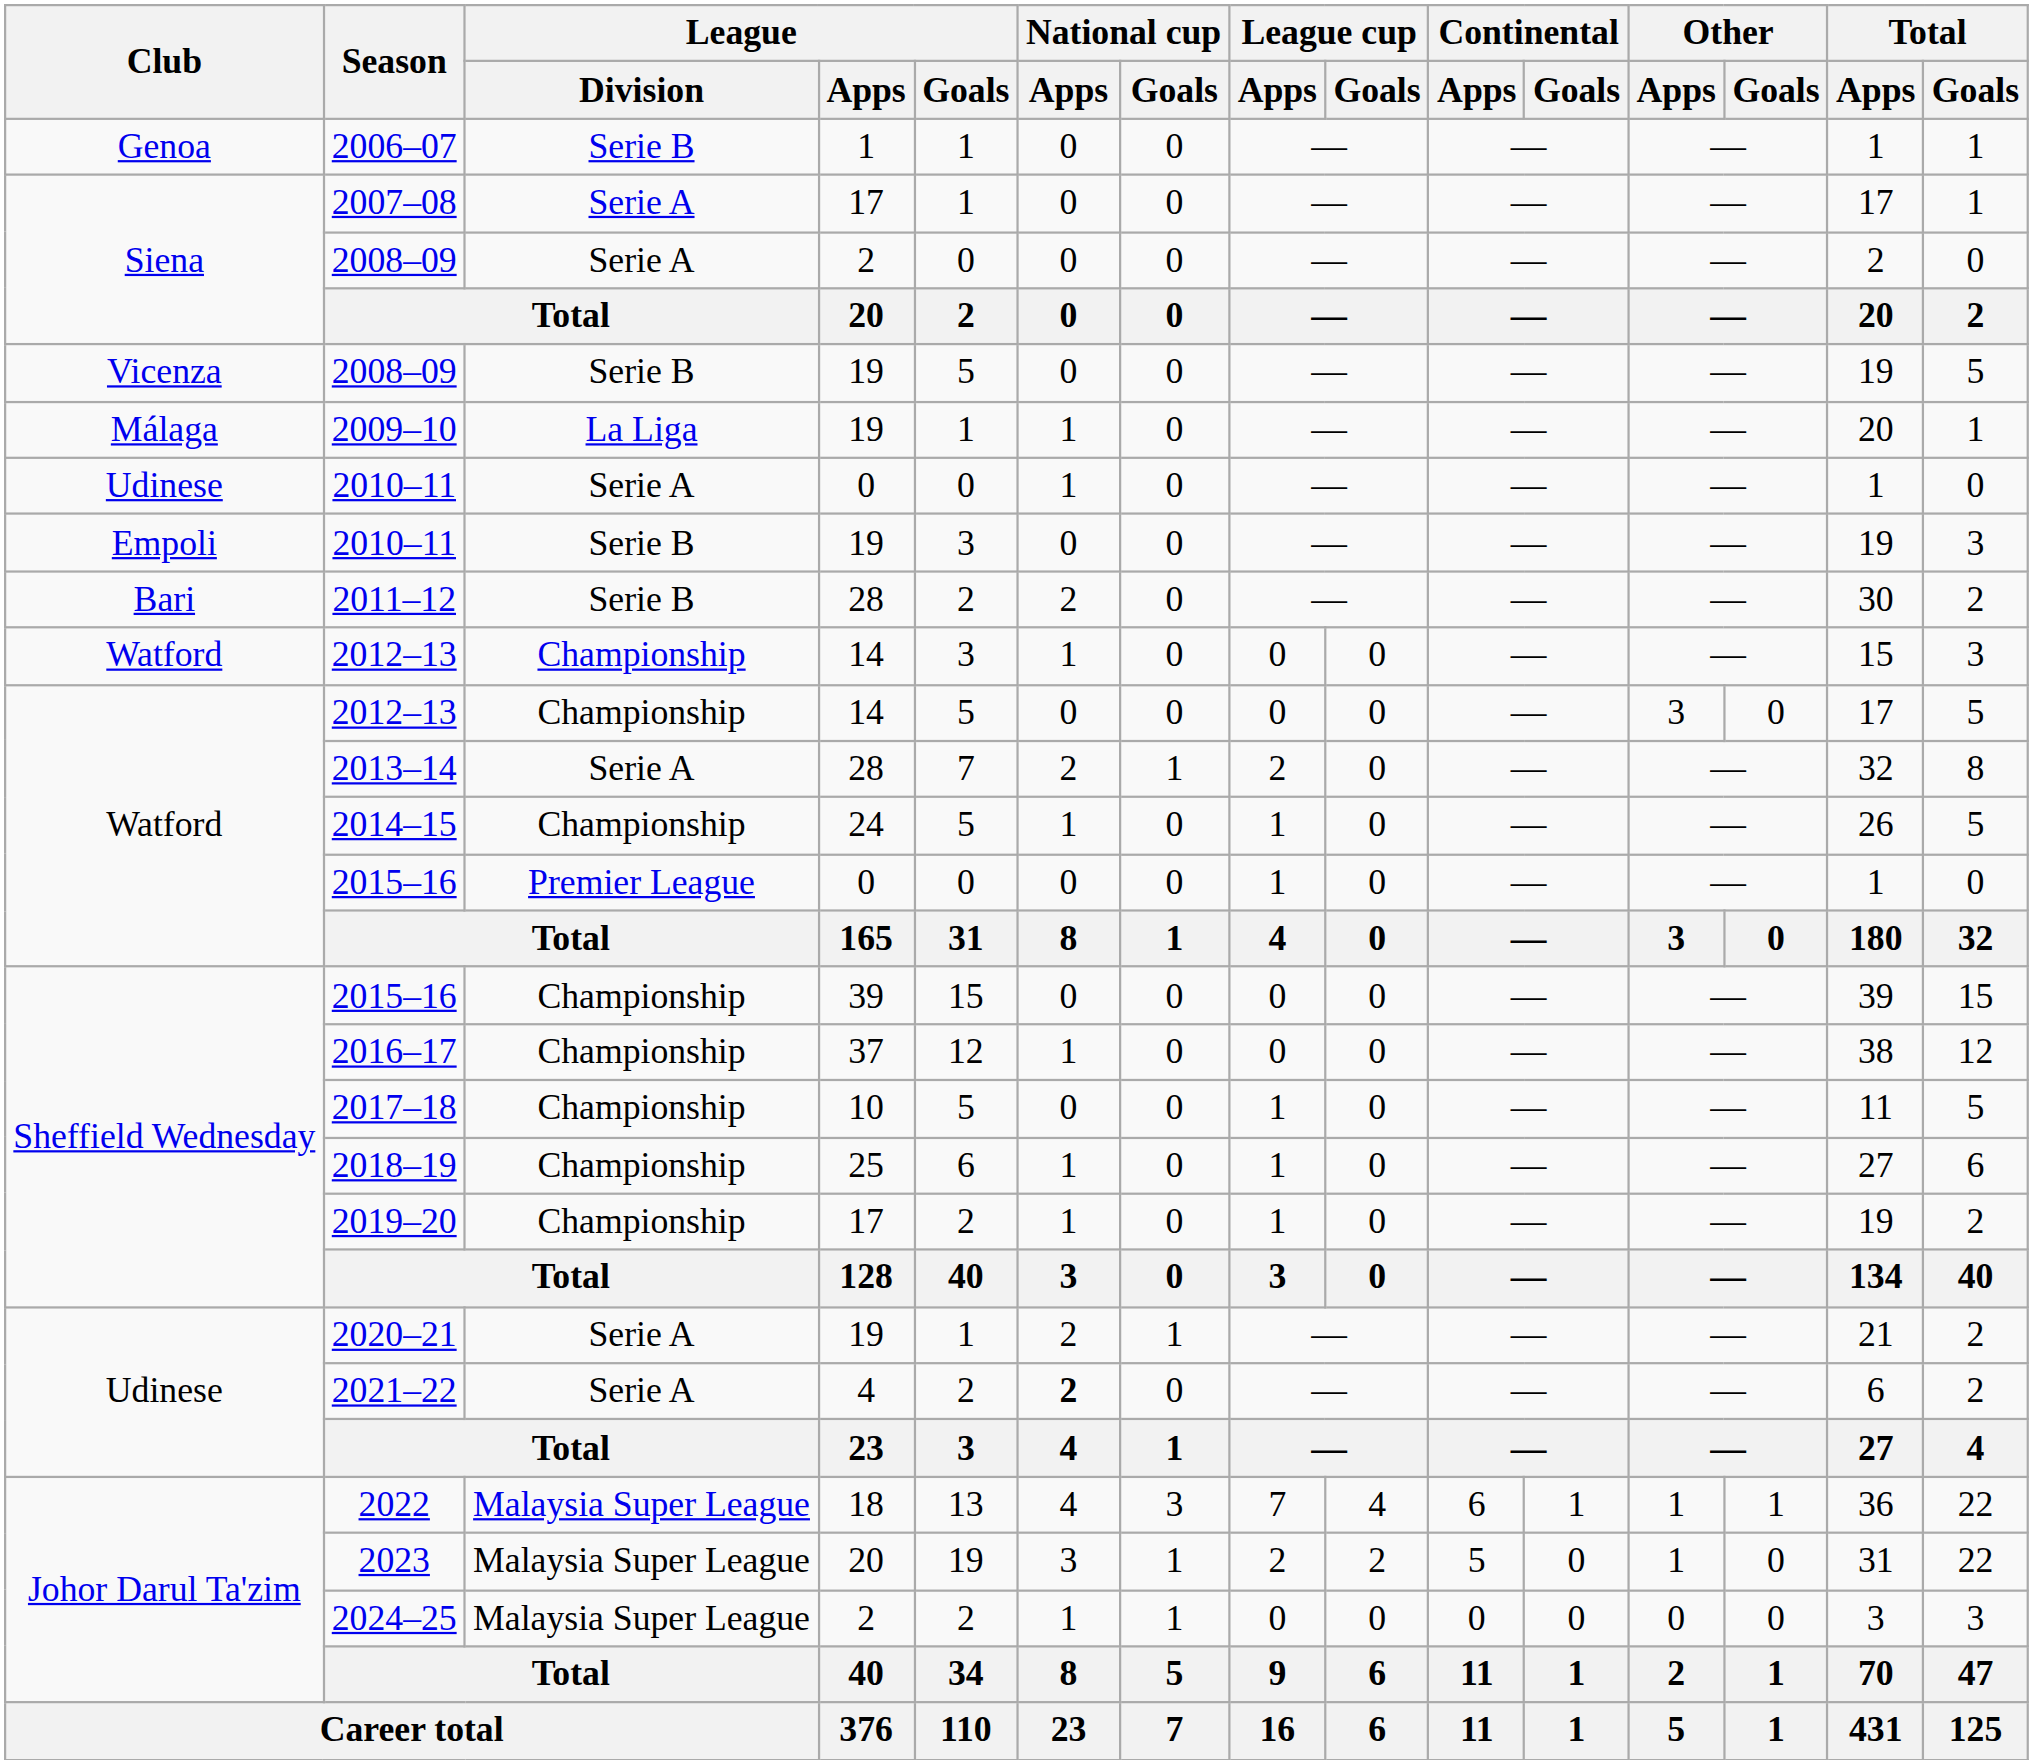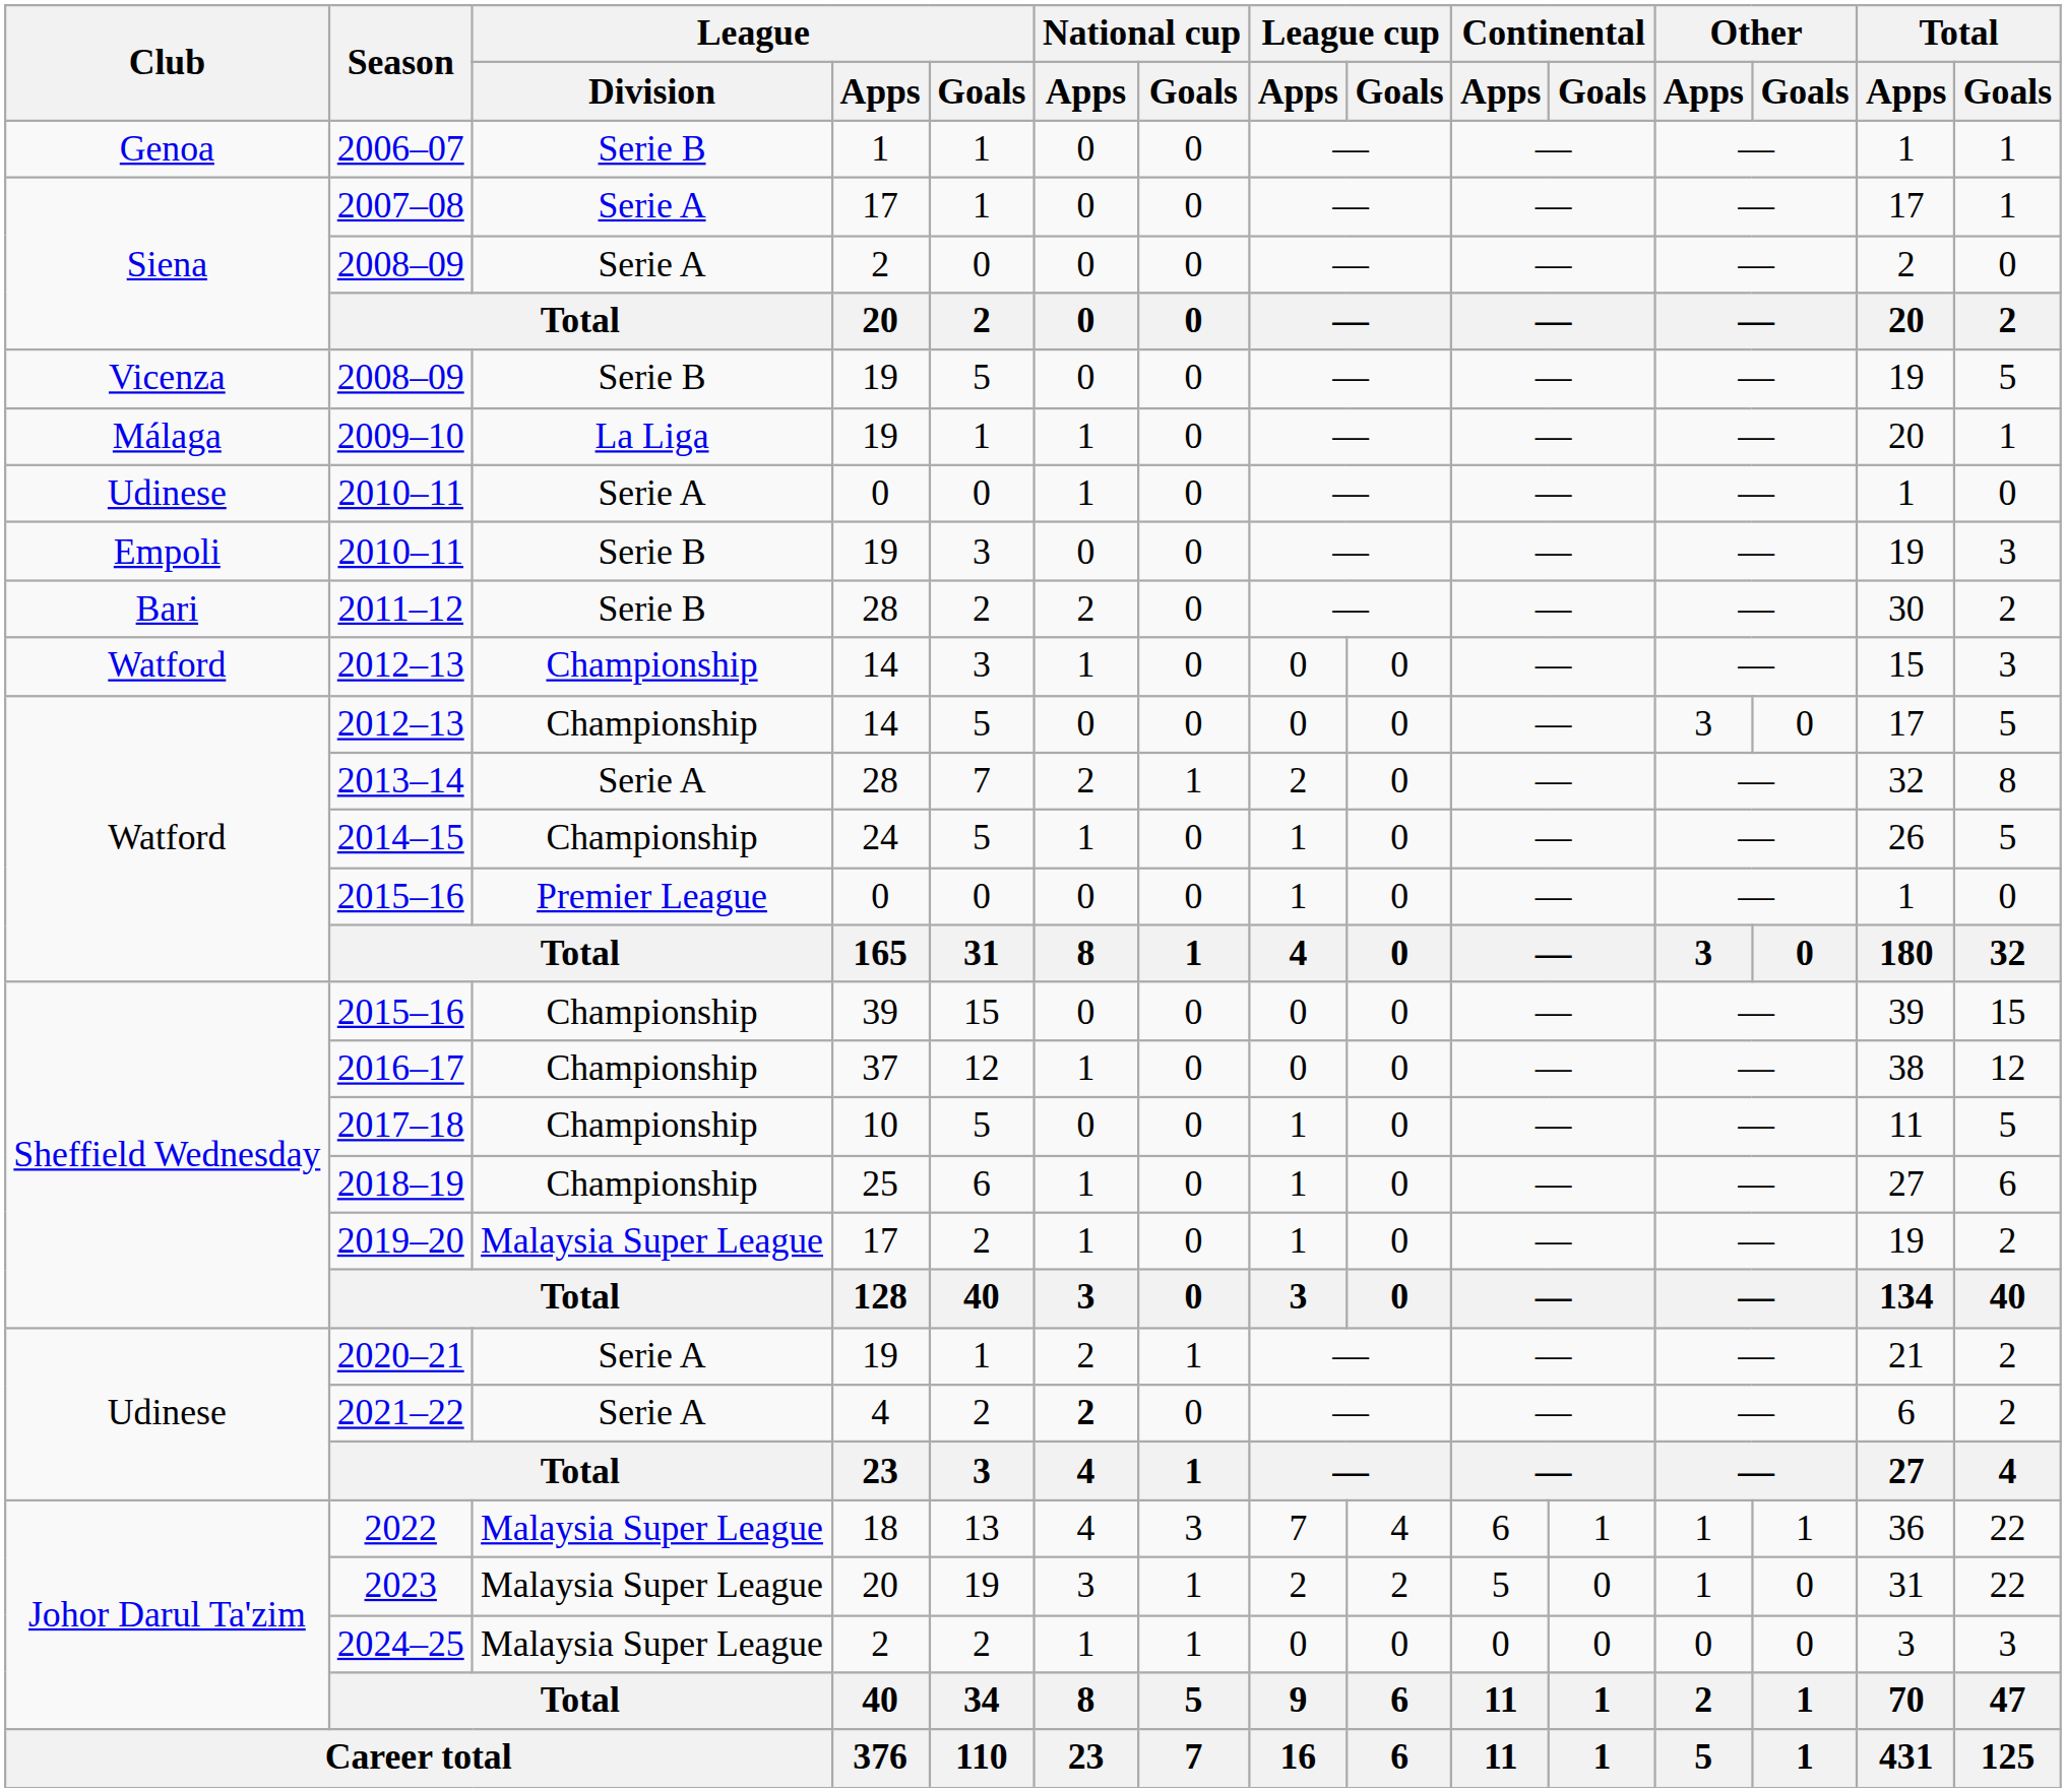 <table class="wikitable" style="text-align:center">
 <tr>
 <th rowspan=2>Club</th>
 <th rowspan=2>Season</th>
 <th colspan=3>League</th>
 <th colspan=2>National cup</th>
 <th colspan=2>League cup</th>
 <th colspan=2>Continental</th>
 <th colspan=2>Other</th>
 <th colspan=2>Total</th>
 </tr>
 <tr>
 <th>Division</th>
 <th>Apps</th>
 <th>Goals</th>
 <th>Apps</th>
 <th>Goals</th>
 <th>Apps</th>
 <th>Goals</th>
 <th>Apps</th>
 <th>Goals</th>
 <th>Apps</th>
 <th>Goals</th>
 <th>Apps</th>
 <th>Goals</th>
 </tr>
 <tr>
 <td><a href='#'>Genoa</a></td>
 <td><a href='#'>2006–07</a></td>
 <td><a href='#'>Serie B</a></td>
 <td>1</td>
 <td>1</td>
 <td>0</td>
 <td>0</td>
 <td colspan="2">—</td>
 <td colspan="2">—</td>
 <td colspan="2">—</td>
 <td>1</td>
 <td>1</td>
 </tr>
 <tr>
 <td rowspan=3><a href='#'>Siena</a></td>
 <td><a href='#'>2007–08</a></td>
 <td><a href='#'>Serie A</a></td>
 <td>17</td>
 <td>1</td>
 <td>0</td>
 <td>0</td>
 <td colspan="2">—</td>
 <td colspan="2">—</td>
 <td colspan="2">—</td>
 <td>17</td>
 <td>1</td>
 </tr>
 <tr>
 <td><a href='#'>2008–09</a></td>
 <td>Serie A</td>
 <td>2</td>
 <td>0</td>
 <td>0</td>
 <td>0</td>
 <td colspan="2">—</td>
 <td colspan="2">—</td>
 <td colspan="2">—</td>
 <td>2</td>
 <td>0</td>
 </tr>
 <tr>
 <th colspan=2>Total</th>
 <th>20</th>
 <th>2</th>
 <th>0</th>
 <th>0</th>
 <th colspan="2">—</th>
 <th colspan="2">—</th>
 <th colspan="2">—</th>
 <th>20</th>
 <th>2</th>
 </tr>
 <tr>
 <td><a href='#'>Vicenza</a></td>
 <td><a href='#'>2008–09</a></td>
 <td>Serie B</td>
 <td>19</td>
 <td>5</td>
 <td>0</td>
 <td>0</td>
 <td colspan="2">—</td>
 <td colspan="2">—</td>
 <td colspan="2">—</td>
 <td>19</td>
 <td>5</td>
 </tr>
 <tr>
 <td><a href='#'>Málaga</a></td>
 <td><a href='#'>2009–10</a></td>
 <td><a href='#'>La Liga</a></td>
 <td>19</td>
 <td>1</td>
 <td>1</td>
 <td>0</td>
 <td colspan="2">—</td>
 <td colspan="2">—</td>
 <td colspan="2">—</td>
 <td>20</td>
 <td>1</td>
 </tr>
 <tr>
 <td><a href='#'>Udinese</a></td>
 <td><a href='#'>2010–11</a></td>
 <td>Serie A</td>
 <td>0</td>
 <td>0</td>
 <td>1</td>
 <td>0</td>
 <td colspan="2">—</td>
 <td colspan="2">—</td>
 <td colspan="2">—</td>
 <td>1</td>
 <td>0</td>
 </tr>
 <tr>
 <td><a href='#'>Empoli</a></td>
 <td><a href='#'>2010–11</a></td>
 <td>Serie B</td>
 <td>19</td>
 <td>3</td>
 <td>0</td>
 <td>0</td>
 <td colspan="2">—</td>
 <td colspan="2">—</td>
 <td colspan="2">—</td>
 <td>19</td>
 <td>3</td>
 </tr>
 <tr>
 <td><a href='#'>Bari</a></td>
 <td><a href='#'>2011–12</a></td>
 <td>Serie B</td>
 <td>28</td>
 <td>2</td>
 <td>2</td>
 <td>0</td>
 <td colspan="2">—</td>
 <td colspan="2">—</td>
 <td colspan="2">—</td>
 <td>30</td>
 <td>2</td>
 </tr>
 <tr>
 <td><a href='#'>Watford</a></td>
 <td><a href='#'>2012–13</a></td>
 <td><a href='#'>Championship</a></td>
 <td>14</td>
 <td>3</td>
 <td>1</td>
 <td>0</td>
 <td>0</td>
 <td>0</td>
 <td colspan="2">—</td>
 <td colspan="2">—</td>
 <td>15</td>
 <td>3</td>
 </tr>
 <tr>
 <td rowspan=5>Watford</td>
 <td><a href='#'>2012–13</a></td>
 <td>Championship</td>
 <td>14</td>
 <td>5</td>
 <td>0</td>
 <td>0</td>
 <td>0</td>
 <td>0</td>
 <td colspan="2">—</td>
 <td>3</td>
 <td>0</td>
 <td>17</td>
 <td>5</td>
 </tr>
 <tr>
 <td><a href='#'>2013–14</a></td>
 <td>Serie A</td>
 <td>28</td>
 <td>7</td>
 <td>2</td>
 <td>1</td>
 <td>2</td>
 <td>0</td>
 <td colspan="2">—</td>
 <td colspan="2">—</td>
 <td>32</td>
 <td>8</td>
 </tr>
 <tr>
 <td><a href='#'>2014–15</a></td>
 <td>Championship</td>
 <td>24</td>
 <td>5</td>
 <td>1</td>
 <td>0</td>
 <td>1</td>
 <td>0</td>
 <td colspan="2">—</td>
 <td colspan="2">—</td>
 <td>26</td>
 <td>5</td>
 </tr>
 <tr>
 <td><a href='#'>2015–16</a></td>
 <td><a href='#'>Premier League</a></td>
 <td>0</td>
 <td>0</td>
 <td>0</td>
 <td>0</td>
 <td>1</td>
 <td>0</td>
 <td colspan="2">—</td>
 <td colspan="2">—</td>
 <td>1</td>
 <td>0</td>
 </tr>
 <tr>
 <th colspan=2>Total</th>
 <th>165</th>
 <th>31</th>
 <th>8</th>
 <th>1</th>
 <th>4</th>
 <th>0</th>
 <th colspan="2">—</th>
 <th>3</th>
 <th>0</th>
 <th>180</th>
 <th>32</th>
 </tr>
 <tr>
 <td rowspan=6><a href='#'>Sheffield Wednesday</a></td>
 <td><a href='#'>2015–16</a></td>
 <td>Championship</td>
 <td>39</td>
 <td>15</td>
 <td>0</td>
 <td>0</td>
 <td>0</td>
 <td>0</td>
 <td colspan="2">—</td>
 <td colspan="2">—</td>
 <td>39</td>
 <td>15</td>
 </tr>
 <tr>
 <td><a href='#'>2016–17</a></td>
 <td>Championship</td>
 <td>37</td>
 <td>12</td>
 <td>1</td>
 <td>0</td>
 <td>0</td>
 <td>0</td>
 <td colspan="2">—</td>
 <td colspan="2">—</td>
 <td>38</td>
 <td>12</td>
 </tr>
 <tr>
 <td><a href='#'>2017–18</a></td>
 <td>Championship</td>
 <td>10</td>
 <td>5</td>
 <td>0</td>
 <td>0</td>
 <td>1</td>
 <td>0</td>
 <td colspan="2">—</td>
 <td colspan="2">—</td>
 <td>11</td>
 <td>5</td>
 </tr>
 <tr>
 <td><a href='#'>2018–19</a></td>
 <td>Championship</td>
 <td>25</td>
 <td>6</td>
 <td>1</td>
 <td>0</td>
 <td>1</td>
 <td>0</td>
 <td colspan="2">—</td>
 <td colspan="2">—</td>
 <td>27</td>
 <td>6</td>
 </tr>
 <tr>
 <td><a href='#'>2019–20</a></td>
-<td>Championship</td>
+<td><a href='#'>Malaysia Super League</a></td>
 <td>17</td>
 <td>2</td>
 <td>1</td>
 <td>0</td>
 <td>1</td>
 <td>0</td>
 <td colspan="2">—</td>
 <td colspan="2">—</td>
 <td>19</td>
 <td>2</td>
 </tr>
 <tr>
 <th colspan="2">Total</th>
 <th>128</th>
 <th>40</th>
 <th>3</th>
 <th>0</th>
 <th>3</th>
 <th>0</th>
 <th colspan="2">—</th>
 <th colspan="2">—</th>
 <th>134</th>
 <th>40</th>
 </tr>
 <tr>
 <td rowspan="3">Udinese</td>
 <td><a href='#'>2020–21</a></td>
 <td>Serie A</td>
 <td>19</td>
 <td>1</td>
 <td>2</td>
 <td>1</td>
 <td colspan="2">—</td>
 <td colspan="2">—</td>
 <td colspan="2">—</td>
 <td>21</td>
 <td>2</td>
 </tr>
 <tr>
 <td><a href='#'>2021–22</a></td>
 <td>Serie A</td>
 <td>4</td>
 <td>2</td>
 <td><strong>2</strong></td>
 <td>0</td>
 <td colspan="2">—</td>
 <td colspan="2">—</td>
 <td colspan="2">—</td>
 <td>6</td>
 <td>2</td>
 </tr>
 <tr>
 <th colspan="2">Total</th>
 <th>23</th>
 <th>3</th>
 <th>4</th>
 <th>1</th>
 <th colspan="2">—</th>
 <th colspan="2">—</th>
 <th colspan="2">—</th>
 <th>27</th>
 <th>4</th>
 </tr>
 <tr>
 <td rowspan="4"><a href='#'>Johor Darul Ta'zim</a></td>
 <td><a href='#'>2022</a></td>
 <td><a href='#'>Malaysia Super League</a></td>
 <td>18</td>
 <td>13</td>
 <td>4</td>
 <td>3</td>
 <td>7</td>
 <td>4</td>
 <td>6</td>
 <td>1</td>
 <td>1</td>
 <td>1</td>
 <td>36</td>
 <td>22</td>
 </tr>
 <tr>
 <td><a href='#'>2023</a></td>
 <td>Malaysia Super League</td>
 <td>20</td>
 <td>19</td>
 <td>3</td>
 <td>1</td>
 <td>2</td>
 <td>2</td>
 <td>5</td>
 <td>0</td>
 <td>1</td>
 <td>0</td>
 <td>31</td>
 <td>22</td>
 </tr>
 <tr>
 <td><a href='#'>2024–25</a></td>
 <td>Malaysia Super League</td>
 <td>2</td>
 <td>2</td>
 <td>1</td>
 <td>1</td>
 <td>0</td>
 <td>0</td>
 <td>0</td>
 <td>0</td>
 <td>0</td>
 <td>0</td>
 <td>3</td>
 <td>3</td>
 </tr>
 <tr>
 <th colspan="2">Total</th>
 <th>40</th>
 <th>34</th>
 <th>8</th>
 <th>5</th>
 <th>9</th>
 <th>6</th>
 <th>11</th>
 <th>1</th>
 <th>2</th>
 <th>1</th>
 <th>70</th>
 <th>47</th>
 </tr>
 <tr>
 <th colspan="3">Career total</th>
 <th>376</th>
 <th>110</th>
 <th>23</th>
 <th>7</th>
 <th>16</th>
 <th>6</th>
 <th>11</th>
 <th>1</th>
 <th>5</th>
 <th>1</th>
 <th>431</th>
 <th>125</th>
 </tr>
 </table>
